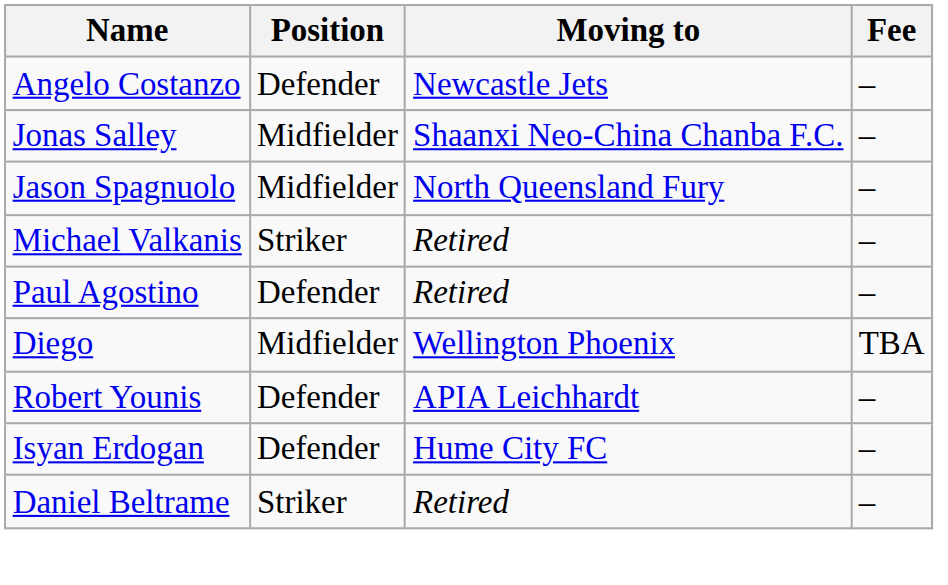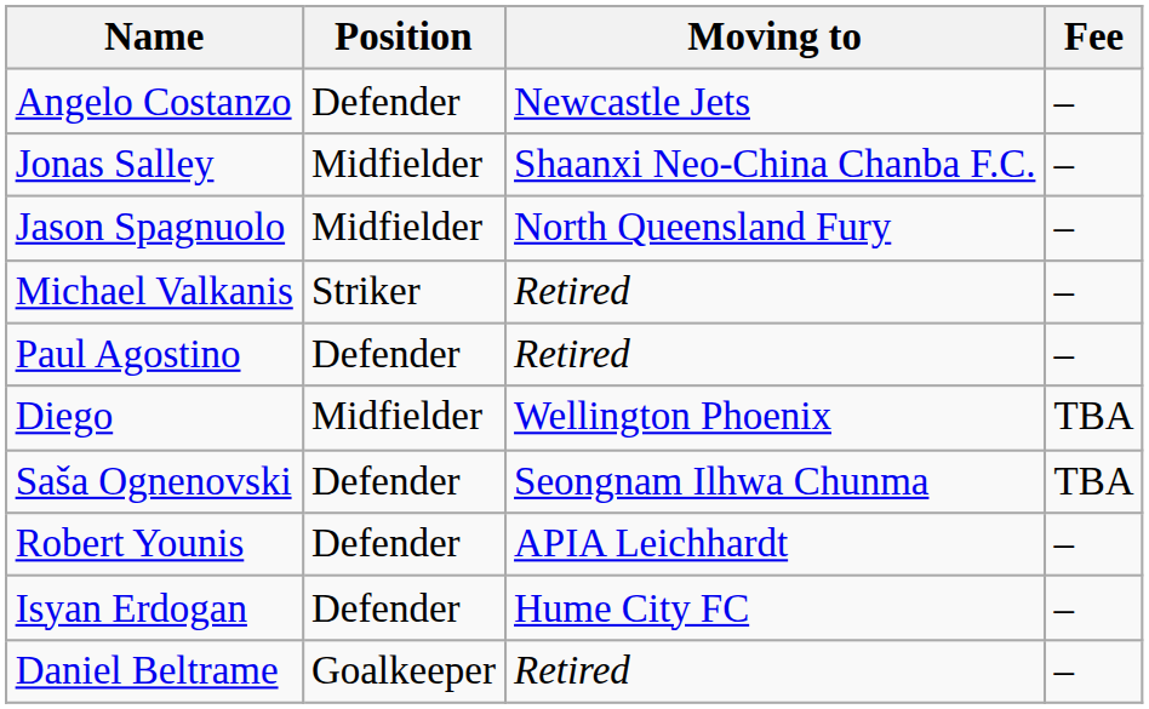 <table class="wikitable">
 <tr>
 <th>Name</th>
 <th>Position</th>
 <th>Moving to</th>
 <th>Fee</th>
 </tr>
 <tr>
 <td> <a href='#'>Angelo Costanzo</a></td>
 <td>Defender</td>
 <td> <a href='#'>Newcastle Jets</a></td>
 <td>–</td>
 </tr>
 <tr>
 <td> <a href='#'>Jonas Salley</a></td>
 <td>Midfielder</td>
 <td> <a href='#'>Shaanxi Neo-China Chanba F.C.</a></td>
 <td>–</td>
 </tr>
 <tr>
 <td> <a href='#'>Jason Spagnuolo</a></td>
 <td>Midfielder</td>
 <td> <a href='#'>North Queensland Fury</a></td>
 <td>–</td>
 </tr>
 <tr>
 <td> <a href='#'>Michael Valkanis</a></td>
 <td>Striker</td>
 <td><em>Retired</em></td>
 <td>–</td>
 </tr>
 <tr>
 <td> <a href='#'>Paul Agostino</a></td>
 <td>Defender</td>
 <td><em>Retired</em></td>
 <td>–</td>
 </tr>
 <tr>
 <td> <a href='#'>Diego</a></td>
 <td>Midfielder</td>
 <td> <a href='#'>Wellington Phoenix</a></td>
 <td>TBA</td>
 </tr>
 <tr>
+<td> <a href='#'>Saša Ognenovski</a></td>
+<td>Defender</td>
+<td> <a href='#'>Seongnam Ilhwa Chunma</a></td>
+<td>TBA</td>
+</tr>
+<tr>
 <td> <a href='#'>Robert Younis</a></td>
 <td>Defender</td>
 <td> <a href='#'>APIA Leichhardt</a></td>
 <td>–</td>
 </tr>
 <tr>
 <td> <a href='#'>Isyan Erdogan</a></td>
 <td>Defender</td>
 <td> <a href='#'>Hume City FC</a></td>
 <td>–</td>
 </tr>
 <tr>
 <td> <a href='#'>Daniel Beltrame</a></td>
-<td>Striker</td>
+<td>Goalkeeper</td>
 <td><em>Retired</em></td>
 <td>–</td>
 </tr>
 </table>
